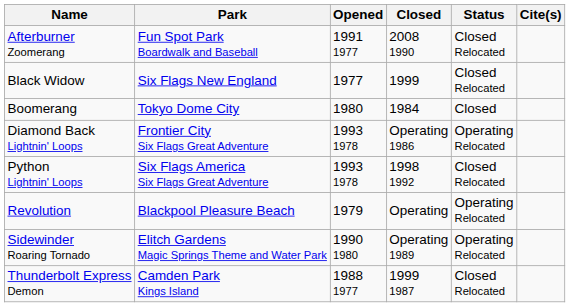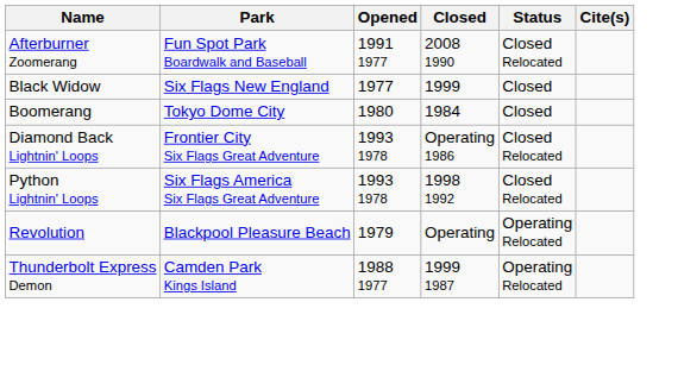 <table class="wikitable sortable">
 <tr>
 <th>Name</th>
 <th>Park</th>
 <th>Opened</th>
 <th>Closed</th>
 <th>Status</th>
 <th>Cite(s)</th>
 </tr>
 <tr>
 <td><a href='#'>Afterburner</a><br><small>Zoomerang</small></td>
 <td><a href='#'>Fun Spot Park</a><br><small><a href='#'>Boardwalk and Baseball</a></small></td>
 <td>1991<br><small>1977</small></td>
 <td>2008<br><small>1990</small></td>
 <td>Closed<br><small>Relocated</small></td>
 <td></td>
 </tr>
 <tr>
 <td>Black Widow</td>
 <td><a href='#'>Six Flags New England</a></td>
 <td>1977</td>
 <td>1999</td>
-<td>Closed<br><small>Relocated</small></td>
+<td>Closed</td>
 <td></td>
 </tr>
 <tr>
 <td>Boomerang</td>
 <td><a href='#'>Tokyo Dome City</a></td>
 <td>1980</td>
 <td>1984</td>
 <td>Closed</td>
 <td></td>
 </tr>
 <tr>
 <td>Diamond Back<br><small><a href='#'>Lightnin' Loops</a></small></td>
 <td><a href='#'>Frontier City</a><br><small><a href='#'>Six Flags Great Adventure</a></small></td>
 <td>1993<br><small>1978</small></td>
 <td>Operating<br><small>1986</small></td>
-<td>Operating<br><small>Relocated</small></td>
+<td>Closed<br><small>Relocated</small></td>
 <td></td>
 </tr>
 <tr>
 <td>Python<br><small><a href='#'>Lightnin' Loops</a></small></td>
 <td><a href='#'>Six Flags America</a><br><small><a href='#'>Six Flags Great Adventure</a></small></td>
 <td>1993<br><small>1978</small></td>
 <td>1998<br><small>1992</small></td>
 <td>Closed<br><small>Relocated</small></td>
 <td></td>
 </tr>
 <tr>
 <td><a href='#'>Revolution</a></td>
 <td><a href='#'>Blackpool Pleasure Beach</a></td>
 <td>1979</td>
 <td>Operating</td>
 <td>Operating<br><small>Relocated</small></td>
 <td></td>
 </tr>
 <tr>
-<td><a href='#'>Sidewinder</a><br><small>Roaring Tornado</small></td>
-<td><a href='#'>Elitch Gardens</a><br><small><a href='#'>Magic Springs Theme and Water Park</a></small></td>
-<td>1990<br><small>1980</small></td>
-<td>Operating<br><small>1989</small></td>
-<td>Operating<br><small>Relocated</small></td>
-<td></td>
-</tr>
-<tr>
 <td><a href='#'>Thunderbolt Express</a><br><small>Demon</small></td>
 <td><a href='#'>Camden Park</a><br><small><a href='#'>Kings Island</a></small></td>
 <td>1988<br><small>1977</small></td>
 <td>1999<br><small>1987</small></td>
-<td>Closed<br><small>Relocated</small></td>
+<td>Operating<br><small>Relocated</small></td>
 <td></td>
 </tr>
 </table>
